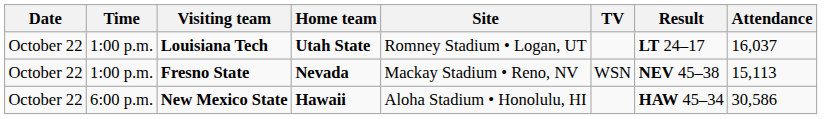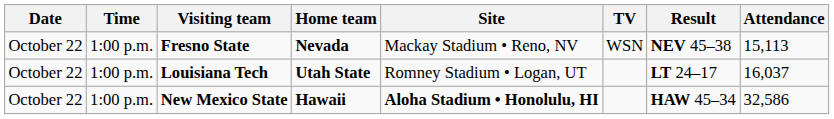 <table class="wikitable" style="font-size:95%;">
 <tr>
 <th>Date</th>
 <th>Time</th>
 <th>Visiting team</th>
 <th>Home team</th>
 <th>Site</th>
 <th>TV</th>
 <th>Result</th>
 <th>Attendance</th>
 </tr>
 <tr style=>
 <td>October 22</td>
 <td>1:00 p.m.</td>
+<td><strong>Fresno State</strong></td>
+<td><strong>Nevada</strong></td>
+<td>Mackay Stadium • Reno, NV</td>
+<td>WSN</td>
+<td><strong>NEV</strong> 45–38</td>
+<td>15,113</td>
+</tr>
+<tr style=>
+<td>October 22</td>
+<td>1:00 p.m.</td>
 <td><strong>Louisiana Tech</strong></td>
 <td><strong>Utah State</strong></td>
 <td>Romney Stadium • Logan, UT</td>
 <td></td>
 <td><strong>LT</strong> 24–17</td>
 <td>16,037</td>
 </tr>
 <tr style=>
 <td>October 22</td>
 <td>1:00 p.m.</td>
-<td><strong>Fresno State</strong></td>
-<td><strong>Nevada</strong></td>
-<td>Mackay Stadium • Reno, NV</td>
-<td>WSN</td>
-<td><strong>NEV</strong> 45–38</td>
-<td>15,113</td>
-</tr>
-<tr style=>
-<td>October 22</td>
-<td>6:00 p.m.</td>
 <td><strong>New Mexico State</strong></td>
 <td><strong>Hawaii</strong></td>
-<td>Aloha Stadium • Honolulu, HI</td>
+<td><strong>Aloha Stadium • Honolulu, HI</strong></td>
 <td></td>
 <td><strong>HAW</strong> 45–34</td>
-<td>30,586</td>
+<td>32,586</td>
 </tr>
 </table>
